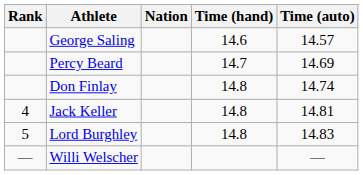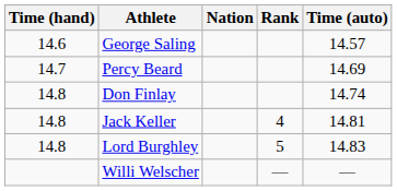 <table class="wikitable sortable" style="text-align:center">
 <tr>
-<th>Rank</th>
+<th>Time (hand)</th>
 <th>Athlete</th>
 <th>Nation</th>
-<th>Time (hand)</th>
+<th>Rank</th>
 <th>Time (auto)</th>
 </tr>
 <tr>
-<td></td>
+<td>14.6</td>
 <td align=left><a href='#'>George Saling</a></td>
 <td align=left></td>
-<td>14.6</td>
+<td></td>
 <td>14.57</td>
 </tr>
 <tr>
-<td></td>
+<td>14.7</td>
 <td align=left><a href='#'>Percy Beard</a></td>
 <td align=left></td>
-<td>14.7</td>
+<td></td>
 <td>14.69</td>
 </tr>
 <tr>
-<td></td>
+<td>14.8</td>
 <td align=left><a href='#'>Don Finlay</a></td>
 <td align=left></td>
-<td>14.8</td>
+<td></td>
 <td>14.74</td>
 </tr>
 <tr>
-<td>4</td>
+<td>14.8</td>
 <td align=left><a href='#'>Jack Keller</a></td>
 <td align=left></td>
-<td>14.8</td>
+<td>4</td>
 <td>14.81</td>
 </tr>
 <tr>
-<td>5</td>
+<td>14.8</td>
 <td align=left><a href='#'>Lord Burghley</a></td>
 <td align=left></td>
-<td>14.8</td>
+<td>5</td>
 <td>14.83</td>
 </tr>
 <tr>
-<td data-sort-value=6>—</td>
+<td></td>
 <td align=left><a href='#'>Willi Welscher</a></td>
 <td align=left></td>
-<td></td>
+<td data-sort-value=6>—</td>
 <td>—</td>
 </tr>
 </table>
